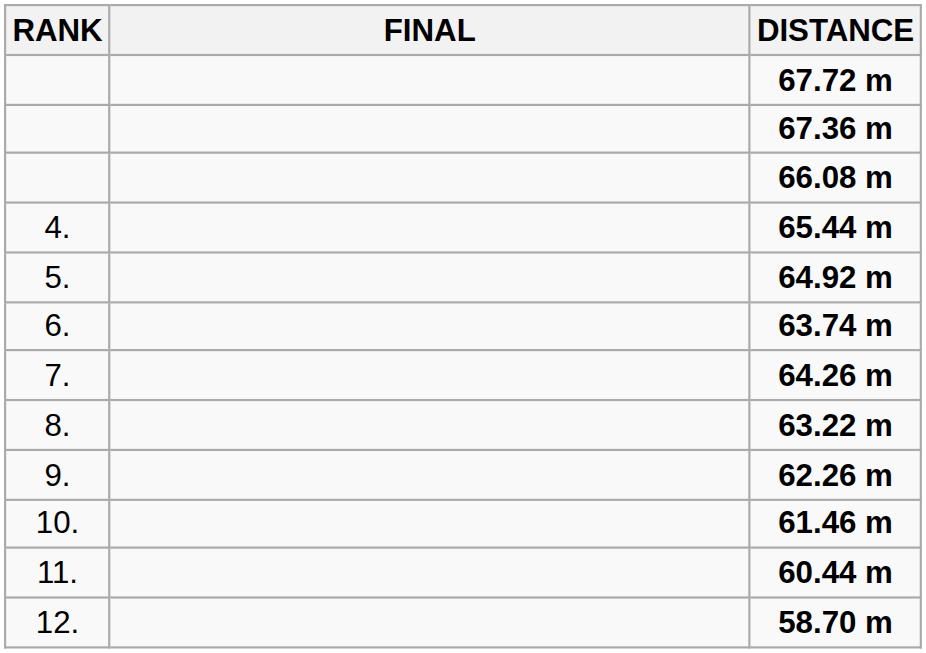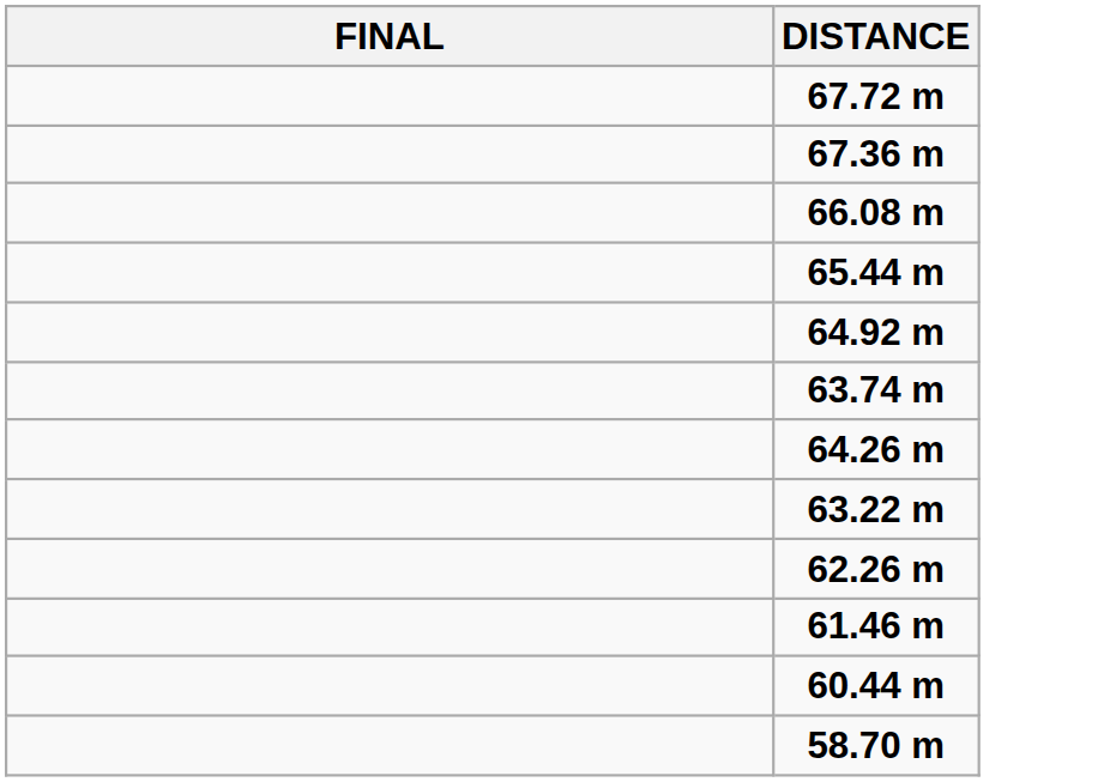 <table class="wikitable" style="border-collapse: collapse; font-size: 90%;">
 <tr>
-<th>RANK</th>
 <th style="width: 20em">FINAL</th>
 <th style="width: 5em">DISTANCE</th>
 </tr>
 <tr>
-<td align="center"></td>
 <td></td>
 <td align="center"><strong>67.72 m</strong></td>
 </tr>
 <tr>
-<td align="center"></td>
 <td></td>
 <td align="center"><strong>67.36 m</strong></td>
 </tr>
 <tr>
-<td align="center"></td>
 <td></td>
 <td align="center"><strong>66.08 m</strong></td>
 </tr>
 <tr>
-<td align="center">4.</td>
 <td></td>
 <td align="center"><strong>65.44 m</strong></td>
 </tr>
 <tr>
-<td align="center">5.</td>
 <td></td>
 <td align="center"><strong>64.92 m</strong></td>
 </tr>
 <tr>
-<td align="center">6.</td>
 <td></td>
 <td align="center"><strong>63.74 m</strong></td>
 </tr>
 <tr>
-<td align="center">7.</td>
 <td></td>
 <td align="center"><strong>64.26 m</strong></td>
 </tr>
 <tr>
-<td align="center">8.</td>
 <td></td>
 <td align="center"><strong>63.22 m</strong></td>
 </tr>
 <tr>
-<td align="center">9.</td>
 <td></td>
 <td align="center"><strong>62.26 m</strong></td>
 </tr>
 <tr>
-<td align="center">10.</td>
 <td></td>
 <td align="center"><strong>61.46 m</strong></td>
 </tr>
 <tr>
-<td align="center">11.</td>
 <td></td>
 <td align="center"><strong>60.44 m</strong></td>
 </tr>
 <tr>
-<td align="center">12.</td>
 <td></td>
 <td align="center"><strong>58.70 m</strong></td>
 </tr>
 </table>
